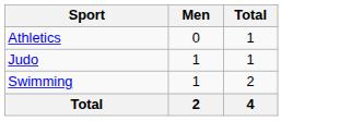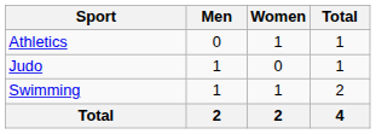 <table class="wikitable sortable" style="text-align:center;">
 <tr>
 <th width=180>Sport</th>
 <th width=55>Men</th>
+<th width=55>Women</th>
 <th width=55>Total</th>
 </tr>
 <tr>
 <td align=left><a href='#'>Athletics</a></td>
 <td>0</td>
 <td>1</td>
+<td>1</td>
 </tr>
 <tr>
 <td align=left><a href='#'>Judo</a></td>
 <td>1</td>
+<td>0</td>
 <td>1</td>
 </tr>
 <tr>
 <td align=left><a href='#'>Swimming</a></td>
+<td>1</td>
 <td>1</td>
 <td>2</td>
 </tr>
 <tr>
 <th>Total</th>
 <th>2</th>
+<th>2</th>
 <th>4</th>
 </tr>
 </table>
